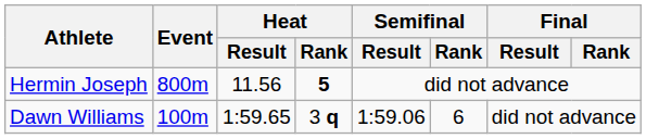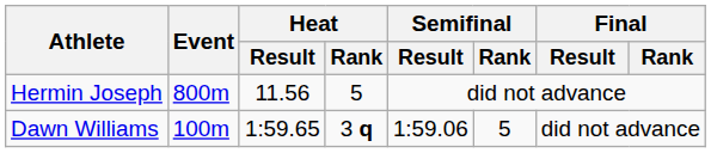 <table class=wikitable style="font-size:90%">
 <tr>
 <th rowspan="2">Athlete</th>
 <th rowspan="2">Event</th>
 <th colspan="2">Heat</th>
 <th colspan="2">Semifinal</th>
 <th colspan="2">Final</th>
 </tr>
 <tr style="font-size:95%">
 <th>Result</th>
 <th>Rank</th>
 <th>Result</th>
 <th>Rank</th>
 <th>Result</th>
 <th>Rank</th>
 </tr>
 <tr align=center>
 <td align=left><a href='#'>Hermin Joseph</a></td>
 <td align=left><a href='#'>800m</a></td>
 <td>11.56</td>
-<td><strong>5</strong></td>
+<td>5</td>
 <td colspan=4>did not advance</td>
 </tr>
 <tr align=center>
 <td align=left><a href='#'>Dawn Williams</a></td>
 <td align=left><a href='#'>100m</a></td>
 <td>1:59.65</td>
 <td>3 <strong>q</strong></td>
 <td>1:59.06</td>
-<td>6</td>
+<td>5</td>
 <td colspan=2>did not advance</td>
 </tr>
 </table>
